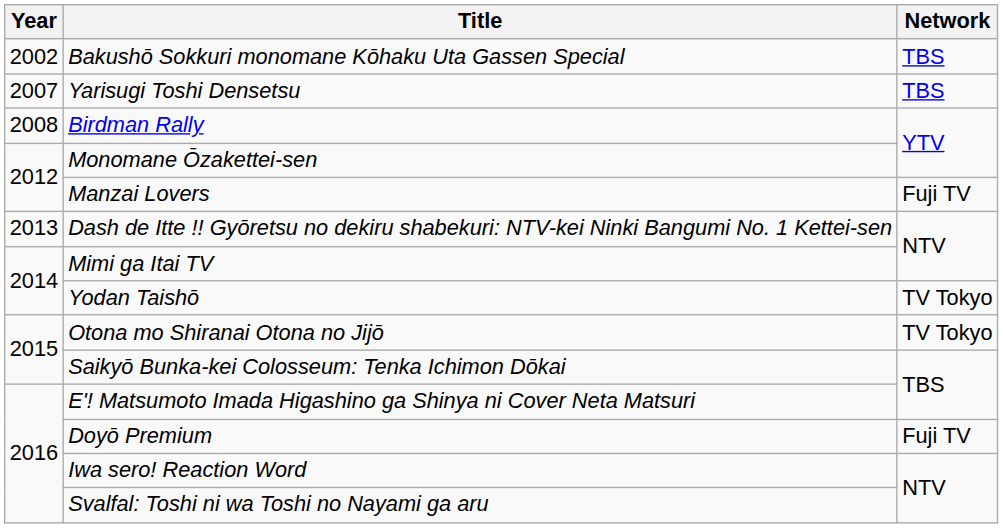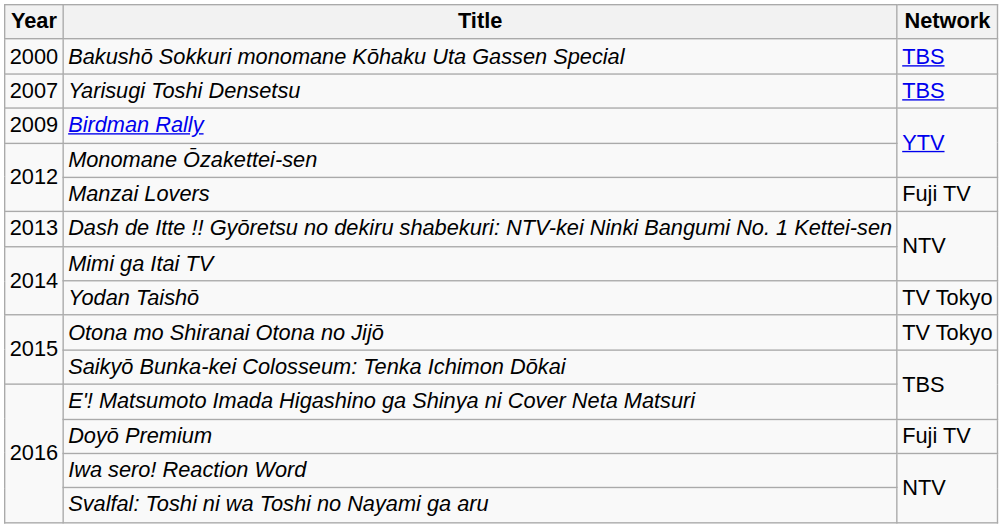 <table class="wikitable">
 <tr>
 <th>Year</th>
 <th>Title</th>
 <th>Network</th>
 </tr>
 <tr>
-<td>2002</td>
+<td>2000</td>
 <td><em>Bakushō Sokkuri monomane Kōhaku Uta Gassen Special</em></td>
 <td><a href='#'>TBS</a></td>
 </tr>
 <tr>
 <td>2007</td>
 <td><em>Yarisugi Toshi Densetsu</em></td>
 <td><a href='#'>TBS</a></td>
 </tr>
 <tr>
-<td>2008</td>
+<td>2009</td>
 <td><em><a href='#'>Birdman Rally</a></em></td>
 <td rowspan="2"><a href='#'>YTV</a></td>
 </tr>
 <tr>
 <td rowspan="2">2012</td>
 <td><em>Monomane Ōzakettei-sen</em></td>
 </tr>
 <tr>
 <td><em>Manzai Lovers</em></td>
 <td>Fuji TV</td>
 </tr>
 <tr>
 <td>2013</td>
 <td><em>Dash de Itte !! Gyōretsu no dekiru shabekuri: NTV-kei Ninki Bangumi No. 1 Kettei-sen</em></td>
 <td rowspan="2">NTV</td>
 </tr>
 <tr>
 <td rowspan="2">2014</td>
 <td><em>Mimi ga Itai TV</em></td>
 </tr>
 <tr>
 <td><em>Yodan Taishō</em></td>
 <td>TV Tokyo</td>
 </tr>
 <tr>
 <td rowspan="2">2015</td>
 <td><em>Otona mo Shiranai Otona no Jijō</em></td>
 <td>TV Tokyo</td>
 </tr>
 <tr>
 <td><em>Saikyō Bunka-kei Colosseum: Tenka Ichimon Dōkai</em></td>
 <td rowspan="2">TBS</td>
 </tr>
 <tr>
 <td rowspan="4">2016</td>
 <td><em>E'! Matsumoto Imada Higashino ga Shinya ni Cover Neta Matsuri</em></td>
 </tr>
 <tr>
 <td><em>Doyō Premium</em></td>
 <td>Fuji TV</td>
 </tr>
 <tr>
 <td><em>Iwa sero! Reaction Word</em></td>
 <td rowspan="2">NTV</td>
 </tr>
 <tr>
 <td><em>Svalfal: Toshi ni wa Toshi no Nayami ga aru</em></td>
 </tr>
 </table>
